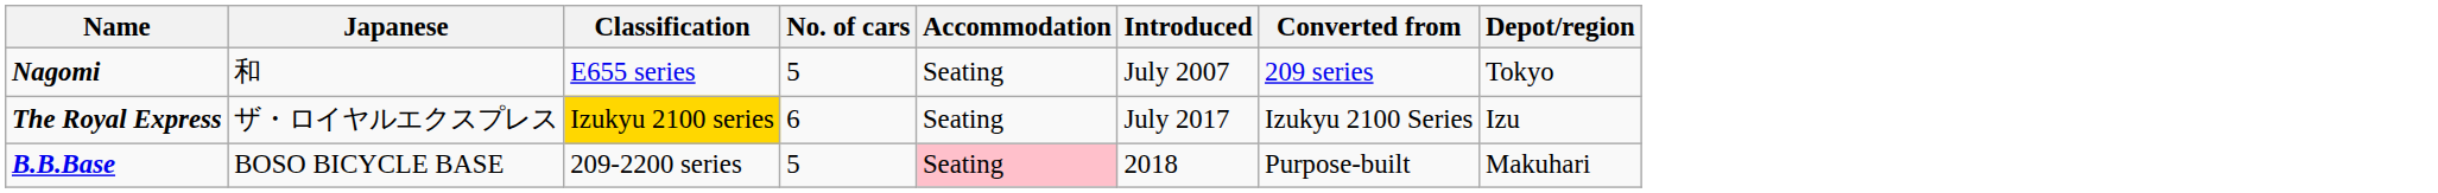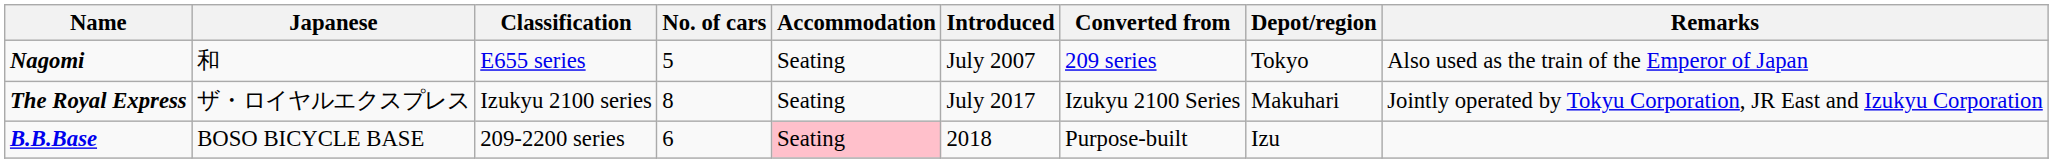 <table class="wikitable">
 <tr>
 <th>Name</th>
 <th>Japanese</th>
 <th>Classification</th>
 <th>No. of cars</th>
 <th>Accommodation</th>
 <th>Introduced</th>
 <th>Converted from</th>
 <th>Depot/region</th>
+<th>Remarks</th>
 </tr>
 <tr>
 <td><strong><em>Nagomi</em></strong></td>
 <td>和</td>
 <td><a href='#'>E655 series</a></td>
 <td>5</td>
 <td>Seating</td>
 <td>July 2007</td>
 <td><a href='#'>209 series</a></td>
 <td>Tokyo</td>
+<td>Also used as the train of the <a href='#'>Emperor of Japan</a></td>
 </tr>
 <tr>
 <td><strong><em>The Royal Express</em></strong></td>
 <td>ザ・ロイヤルエクスプレス</td>
-<td style="background: gold;">Izukyu 2100 series</td>
-<td>6</td>
+<td>Izukyu 2100 series</td>
+<td>8</td>
 <td>Seating</td>
 <td>July 2017</td>
 <td>Izukyu 2100 Series</td>
-<td>Izu</td>
+<td>Makuhari</td>
+<td>Jointly operated by <a href='#'>Tokyu Corporation</a>, JR East and <a href='#'>Izukyu Corporation</a></td>
 </tr>
 <tr>
 <td><strong><em><a href='#'>B.B.Base</a></em></strong></td>
 <td>BOSO BICYCLE BASE</td>
 <td>209-2200 series</td>
-<td>5</td>
+<td>6</td>
 <td style="background: pink;">Seating</td>
 <td>2018</td>
 <td>Purpose-built</td>
-<td>Makuhari</td>
+<td>Izu</td>
+<td></td>
 </tr>
 </table>
